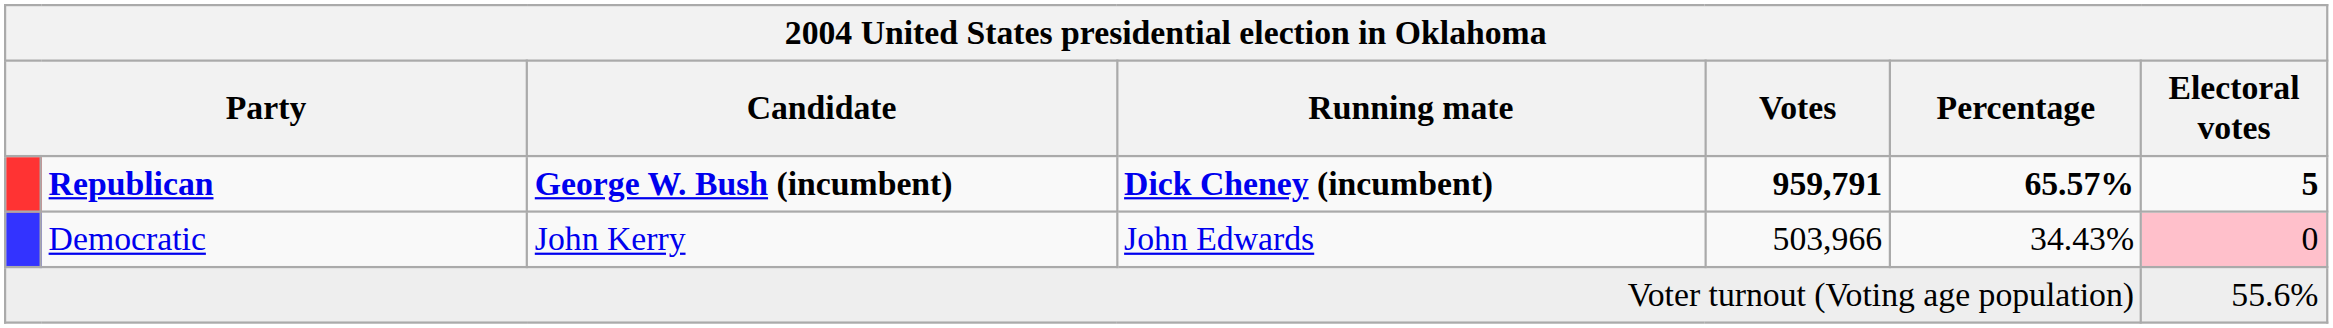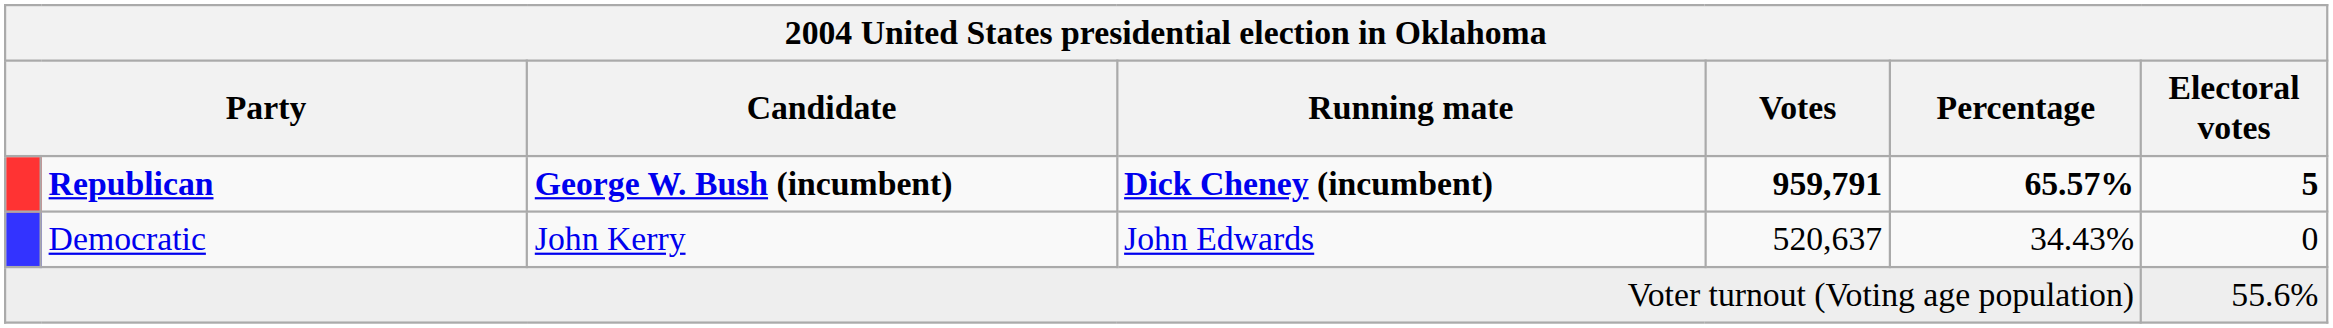 <table class="wikitable" style="font-size: 95%;">
 <tr>
 <th colspan="7">2004 United States presidential election in Oklahoma</th>
 </tr>
 <tr>
 <th colspan="2" style="width: 15em">Party</th>
 <th style="width: 17em">Candidate</th>
 <th style="width: 17em">Running mate</th>
 <th style="width: 5em">Votes</th>
 <th style="width: 7em">Percentage</th>
 <th style="width: 5em">Electoral votes</th>
 </tr>
 <tr>
 <th style="background:#f33; width:3px;"></th>
 <td style="width: 130px"><strong><a href='#'>Republican</a></strong></td>
 <td><strong><a href='#'>George W. Bush</a></strong> <strong>(incumbent)</strong></td>
 <td><strong><a href='#'>Dick Cheney</a></strong> <strong>(incumbent)</strong></td>
 <td style="text-align:right;"><strong>959,791</strong></td>
 <td style="text-align:right;"><strong>65.57%</strong></td>
 <td style="text-align:right;"><strong>5</strong></td>
 </tr>
 <tr>
 <th style="background:#33f; width:3px;"></th>
 <td style="width: 130px"><a href='#'>Democratic</a></td>
 <td><a href='#'>John Kerry</a></td>
 <td><a href='#'>John Edwards</a></td>
-<td style="text-align:right;">503,966</td>
+<td style="text-align:right;">520,637</td>
 <td style="text-align:right;">34.43%</td>
-<td style="background: pink; text-align:right;">0</td>
+<td style="text-align:right;">0</td>
 </tr>
 <tr style="background:#eee; text-align:right;">
 <td colspan="6">Voter turnout (Voting age population)</td>
 <td>55.6%</td>
 </tr>
 </table>
